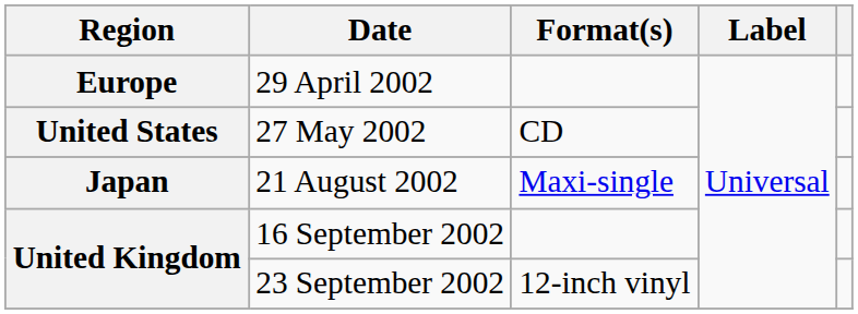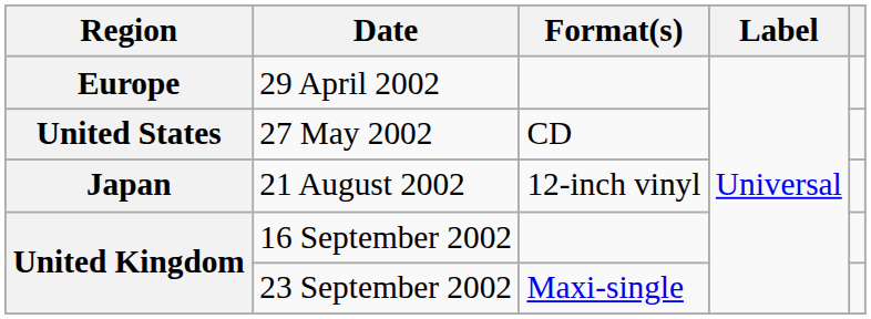 <table class="wikitable plainrowheaders">
 <tr>
 <th scope="col">Region</th>
 <th scope="col">Date</th>
 <th scope="col">Format(s)</th>
 <th scope="col">Label</th>
 <th scope="col"></th>
 </tr>
 <tr>
 <th scope="row">Europe</th>
 <td>29 April 2002</td>
 <td></td>
 <td rowspan="6"><a href='#'>Universal</a></td>
 <td></td>
 </tr>
 <tr>
 <th scope="row">United States</th>
 <td>27 May 2002</td>
 <td>CD</td>
 <td></td>
 </tr>
 <tr>
 <th scope="row">Japan</th>
 <td>21 August 2002</td>
-<td><a href='#'>Maxi-single</a></td>
+<td>12-inch vinyl</td>
 <td></td>
 </tr>
 <tr>
 <th scope="row" rowspan="2">United Kingdom</th>
 <td>16 September 2002</td>
 <td></td>
 <td></td>
 </tr>
 <tr>
 <td>23 September 2002</td>
-<td>12-inch vinyl</td>
+<td><a href='#'>Maxi-single</a></td>
 <td></td>
 </tr>
 </table>
